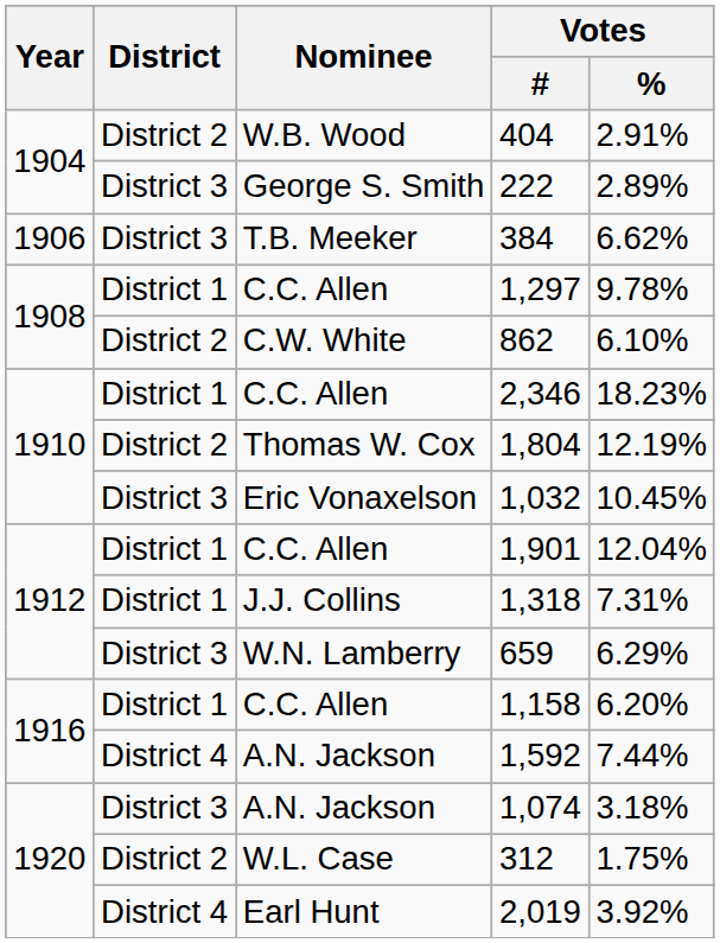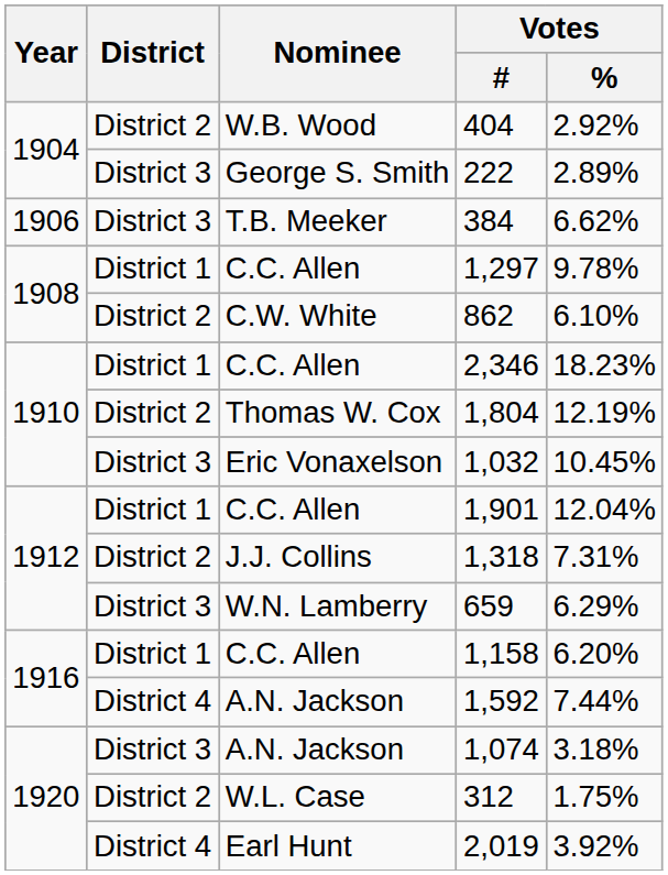 <table class="wikitable">
 <tr>
 <th rowspan="2">Year</th>
 <th rowspan="2">District</th>
 <th rowspan="2">Nominee</th>
 <th colspan="2">Votes</th>
 </tr>
 <tr>
 <th>#</th>
 <th>%</th>
 </tr>
 <tr>
 <td rowspan="2">1904</td>
 <td>District 2</td>
 <td>W.B. Wood</td>
 <td>404</td>
-<td>2.91%</td>
+<td>2.92%</td>
 </tr>
 <tr>
 <td>District 3</td>
 <td>George S. Smith</td>
 <td>222</td>
 <td>2.89%</td>
 </tr>
 <tr>
 <td>1906</td>
 <td>District 3</td>
 <td>T.B. Meeker</td>
 <td>384</td>
 <td>6.62%</td>
 </tr>
 <tr>
 <td rowspan="2">1908</td>
 <td>District 1</td>
 <td>C.C. Allen</td>
 <td>1,297</td>
 <td>9.78%</td>
 </tr>
 <tr>
 <td>District 2</td>
 <td>C.W. White</td>
 <td>862</td>
 <td>6.10%</td>
 </tr>
 <tr>
 <td rowspan="3">1910</td>
 <td>District 1</td>
 <td>C.C. Allen</td>
 <td>2,346</td>
 <td>18.23%</td>
 </tr>
 <tr>
 <td>District 2</td>
 <td>Thomas W. Cox</td>
 <td>1,804</td>
 <td>12.19%</td>
 </tr>
 <tr>
 <td>District 3</td>
 <td>Eric Vonaxelson</td>
 <td>1,032</td>
 <td>10.45%</td>
 </tr>
 <tr>
 <td rowspan="3">1912</td>
 <td>District 1</td>
 <td>C.C. Allen</td>
 <td>1,901</td>
 <td>12.04%</td>
 </tr>
 <tr>
-<td>District 1</td>
+<td>District 2</td>
 <td>J.J. Collins</td>
 <td>1,318</td>
 <td>7.31%</td>
 </tr>
 <tr>
 <td>District 3</td>
 <td>W.N. Lamberry</td>
 <td>659</td>
 <td>6.29%</td>
 </tr>
 <tr>
 <td rowspan="2">1916</td>
 <td>District 1</td>
 <td>C.C. Allen</td>
 <td>1,158</td>
 <td>6.20%</td>
 </tr>
 <tr>
 <td>District 4</td>
 <td>A.N. Jackson</td>
 <td>1,592</td>
 <td>7.44%</td>
 </tr>
 <tr>
 <td rowspan="3">1920</td>
 <td>District 3</td>
 <td>A.N. Jackson</td>
 <td>1,074</td>
 <td>3.18%</td>
 </tr>
 <tr>
 <td>District 2</td>
 <td>W.L. Case</td>
 <td>312</td>
 <td>1.75%</td>
 </tr>
 <tr>
 <td>District 4</td>
 <td>Earl Hunt</td>
 <td>2,019</td>
 <td>3.92%</td>
 </tr>
 </table>
